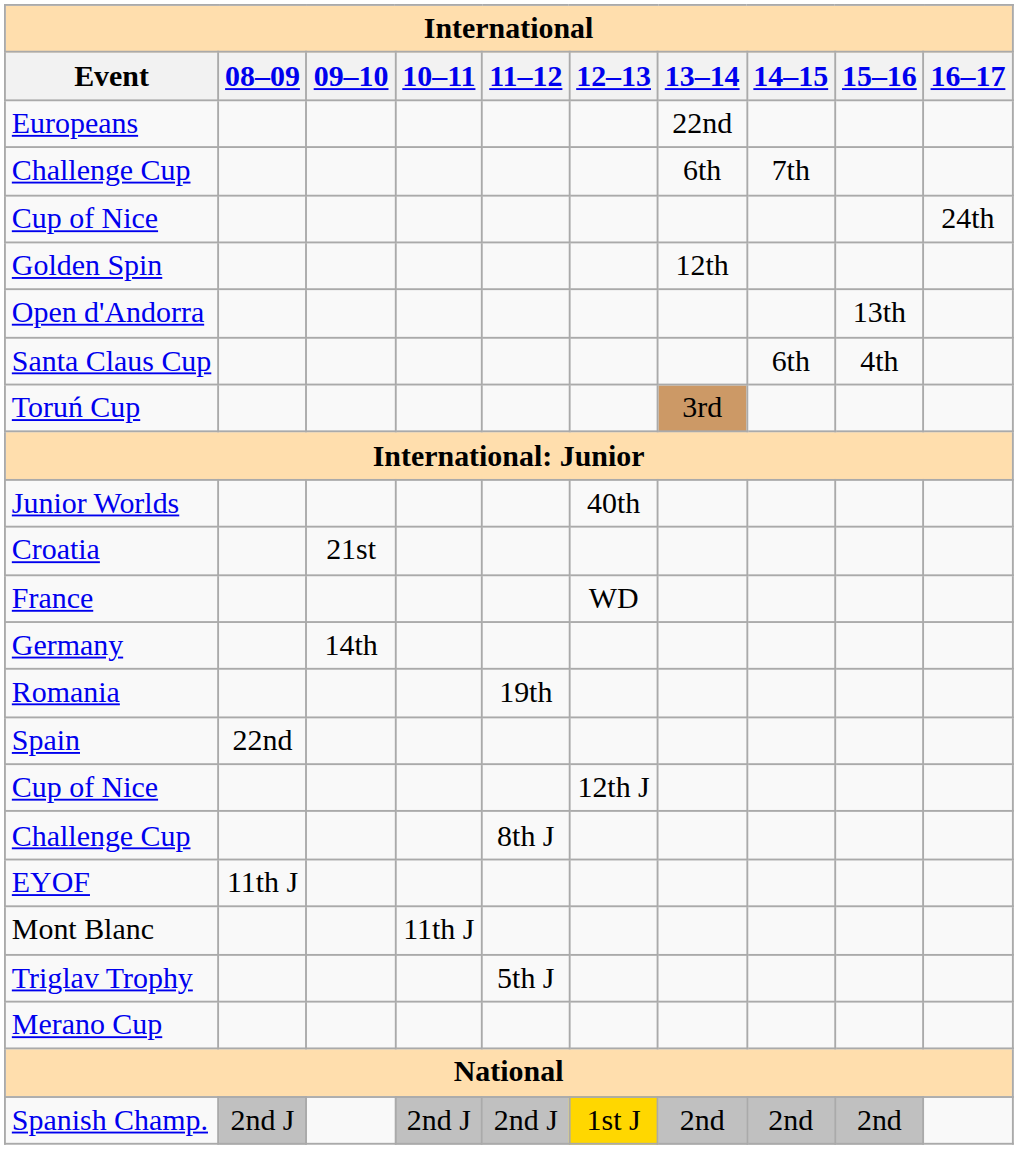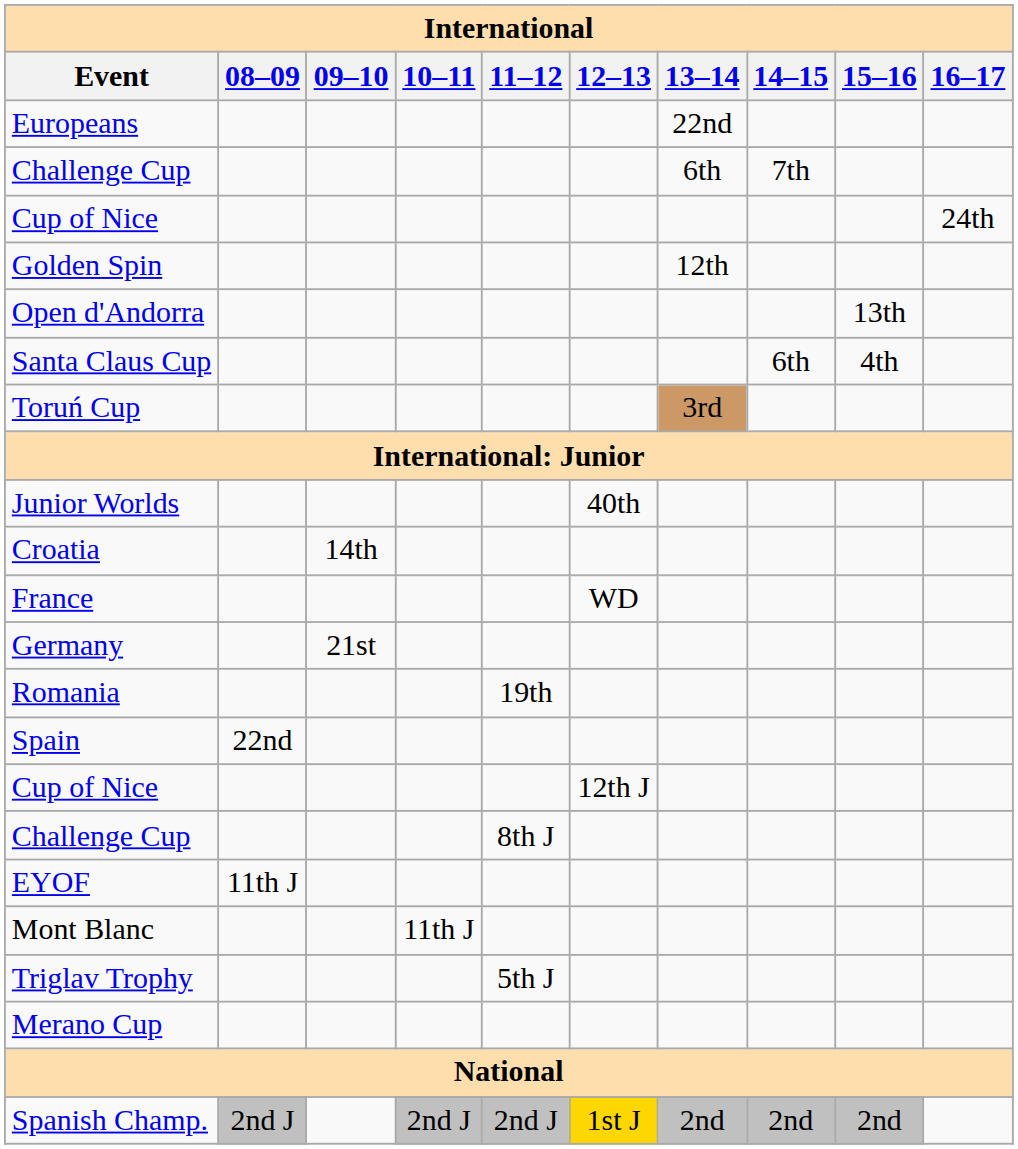 <table class="wikitable" style="text-align:center">
 <tr>
 <th colspan="10" style="background-color: #ffdead; " align="center">International</th>
 </tr>
 <tr>
 <th>Event</th>
 <th><a href='#'>08–09</a></th>
 <th><a href='#'>09–10</a></th>
 <th><a href='#'>10–11</a></th>
 <th><a href='#'>11–12</a></th>
 <th><a href='#'>12–13</a></th>
 <th><a href='#'>13–14</a></th>
 <th><a href='#'>14–15</a></th>
 <th><a href='#'>15–16</a></th>
 <th><a href='#'>16–17</a></th>
 </tr>
 <tr>
 <td align=left><a href='#'>Europeans</a></td>
 <td></td>
 <td></td>
 <td></td>
 <td></td>
 <td></td>
 <td>22nd</td>
 <td></td>
 <td></td>
 <td></td>
 </tr>
 <tr>
 <td align=left><a href='#'>Challenge Cup</a></td>
 <td></td>
 <td></td>
 <td></td>
 <td></td>
 <td></td>
 <td>6th</td>
 <td>7th</td>
 <td></td>
 <td></td>
 </tr>
 <tr>
 <td align=left><a href='#'>Cup of Nice</a></td>
 <td></td>
 <td></td>
 <td></td>
 <td></td>
 <td></td>
 <td></td>
 <td></td>
 <td></td>
 <td>24th</td>
 </tr>
 <tr>
 <td align=left><a href='#'>Golden Spin</a></td>
 <td></td>
 <td></td>
 <td></td>
 <td></td>
 <td></td>
 <td>12th</td>
 <td></td>
 <td></td>
 <td></td>
 </tr>
 <tr>
 <td align=left><a href='#'>Open d'Andorra</a></td>
 <td></td>
 <td></td>
 <td></td>
 <td></td>
 <td></td>
 <td></td>
 <td></td>
 <td>13th</td>
 <td></td>
 </tr>
 <tr>
 <td align=left><a href='#'>Santa Claus Cup</a></td>
 <td></td>
 <td></td>
 <td></td>
 <td></td>
 <td></td>
 <td></td>
 <td>6th</td>
 <td>4th</td>
 <td></td>
 </tr>
 <tr>
 <td align=left><a href='#'>Toruń Cup</a></td>
 <td></td>
 <td></td>
 <td></td>
 <td></td>
 <td></td>
 <td bgcolor=cc9966>3rd</td>
 <td></td>
 <td></td>
 <td></td>
 </tr>
 <tr>
 <th colspan="10" style="background-color: #ffdead; " align="center">International: Junior</th>
 </tr>
 <tr>
 <td align=left><a href='#'>Junior Worlds</a></td>
 <td></td>
 <td></td>
 <td></td>
 <td></td>
 <td>40th</td>
 <td></td>
 <td></td>
 <td></td>
 <td></td>
 </tr>
 <tr>
 <td align=left> <a href='#'>Croatia</a></td>
 <td></td>
-<td>21st</td>
+<td>14th</td>
 <td></td>
 <td></td>
 <td></td>
 <td></td>
 <td></td>
 <td></td>
 <td></td>
 </tr>
 <tr>
 <td align=left> <a href='#'>France</a></td>
 <td></td>
 <td></td>
 <td></td>
 <td></td>
 <td>WD</td>
 <td></td>
 <td></td>
 <td></td>
 <td></td>
 </tr>
 <tr>
 <td align=left> <a href='#'>Germany</a></td>
 <td></td>
-<td>14th</td>
+<td>21st</td>
 <td></td>
 <td></td>
 <td></td>
 <td></td>
 <td></td>
 <td></td>
 <td></td>
 </tr>
 <tr>
 <td align=left> <a href='#'>Romania</a></td>
 <td></td>
 <td></td>
 <td></td>
 <td>19th</td>
 <td></td>
 <td></td>
 <td></td>
 <td></td>
 <td></td>
 </tr>
 <tr>
 <td align=left> <a href='#'>Spain</a></td>
 <td>22nd</td>
 <td></td>
 <td></td>
 <td></td>
 <td></td>
 <td></td>
 <td></td>
 <td></td>
 <td></td>
 </tr>
 <tr>
 <td align=left><a href='#'>Cup of Nice</a></td>
 <td></td>
 <td></td>
 <td></td>
 <td></td>
 <td>12th J</td>
 <td></td>
 <td></td>
 <td></td>
 <td></td>
 </tr>
 <tr>
 <td align=left><a href='#'>Challenge Cup</a></td>
 <td></td>
 <td></td>
 <td></td>
 <td>8th J</td>
 <td></td>
 <td></td>
 <td></td>
 <td></td>
 <td></td>
 </tr>
 <tr>
 <td align=left><a href='#'>EYOF</a></td>
 <td>11th J</td>
 <td></td>
 <td></td>
 <td></td>
 <td></td>
 <td></td>
 <td></td>
 <td></td>
 <td></td>
 </tr>
 <tr>
 <td align=left>Mont Blanc</td>
 <td></td>
 <td></td>
 <td>11th J</td>
 <td></td>
 <td></td>
 <td></td>
 <td></td>
 <td></td>
 <td></td>
 </tr>
 <tr>
 <td align=left><a href='#'>Triglav Trophy</a></td>
 <td></td>
 <td></td>
 <td></td>
 <td>5th J</td>
 <td></td>
 <td></td>
 <td></td>
 <td></td>
 <td></td>
 </tr>
 <tr>
 <td align=left><a href='#'>Merano Cup</a></td>
 <td></td>
 <td></td>
 <td></td>
 <td></td>
 <td></td>
 <td></td>
 <td></td>
 <td></td>
 <td></td>
 </tr>
 <tr>
 <th colspan="10" style="background-color: #ffdead; " align="center">National</th>
 </tr>
 <tr>
 <td align=left><a href='#'>Spanish Champ.</a></td>
 <td bgcolor="silver">2nd J</td>
 <td></td>
 <td bgcolor=silver>2nd J</td>
 <td bgcolor=silver>2nd J</td>
 <td bgcolor=gold>1st J</td>
 <td bgcolor=silver>2nd</td>
 <td bgcolor=silver>2nd</td>
 <td bgcolor=silver>2nd</td>
 <td></td>
 </tr>
 </table>
